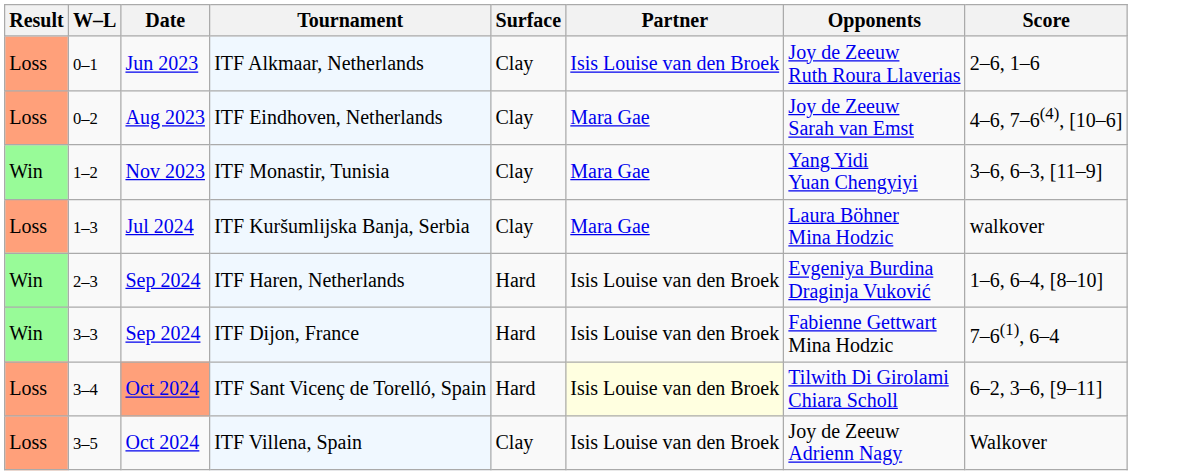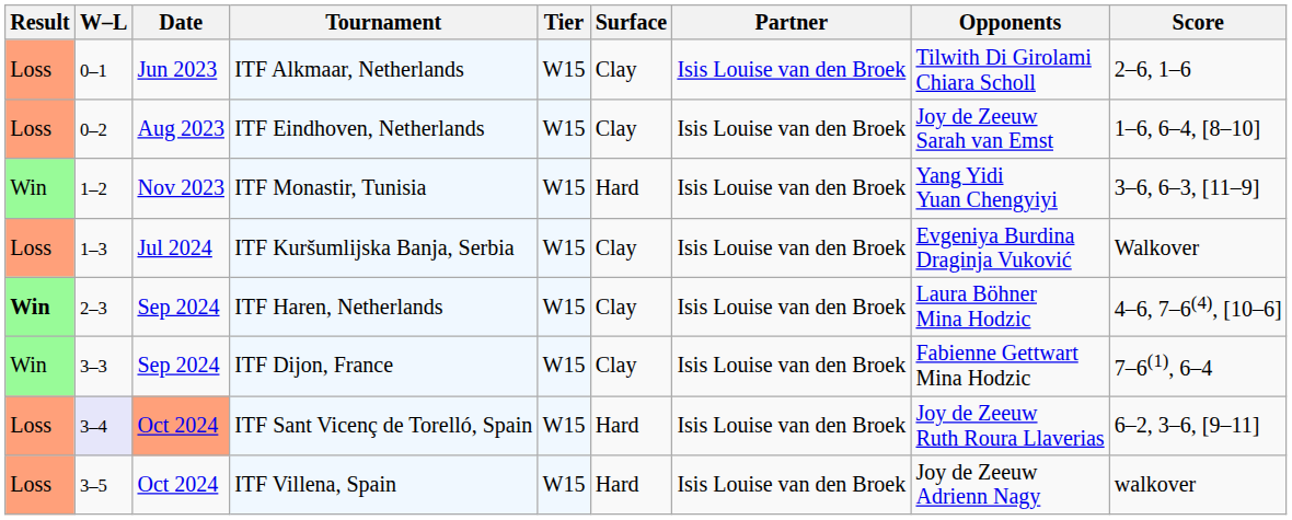 <table class="sortable wikitable">
 <tr>
 <th>Result</th>
 <th class="unsortable">W–L</th>
 <th>Date</th>
 <th>Tournament</th>
+<th>Tier</th>
 <th>Surface</th>
 <th>Partner</th>
 <th>Opponents</th>
 <th class=unsortable>Score</th>
 </tr>
 <tr>
 <td style="background:#ffa07a;">Loss</td>
 <td><small>0–1</small></td>
 <td><a href='#'>Jun 2023</a></td>
 <td style="background:#f0f8ff;">ITF Alkmaar, Netherlands</td>
+<td style="background:#f0f8ff;">W15</td>
 <td>Clay</td>
 <td> <a href='#'>Isis Louise van den Broek</a></td>
-<td> <a href='#'>Joy de Zeeuw</a> <br>  <a href='#'>Ruth Roura Llaverias</a></td>
+<td> <a href='#'>Tilwith Di Girolami</a> <br>  <a href='#'>Chiara Scholl</a></td>
 <td>2–6, 1–6</td>
 </tr>
 <tr>
 <td style="background:#ffa07a;">Loss</td>
 <td><small>0–2</small></td>
 <td><a href='#'>Aug 2023</a></td>
 <td style="background:#f0f8ff;">ITF Eindhoven, Netherlands</td>
+<td style="background:#f0f8ff;">W15</td>
 <td>Clay</td>
-<td> <a href='#'>Mara Gae</a></td>
+<td> Isis Louise van den Broek</td>
 <td> <a href='#'>Joy de Zeeuw</a> <br>  <a href='#'>Sarah van Emst</a></td>
-<td>4–6, 7–6<sup>(4)</sup>, [10–6]</td>
+<td>1–6, 6–4, [8–10]</td>
 </tr>
 <tr>
 <td style="background:#98fb98;">Win</td>
 <td><small>1–2</small></td>
 <td><a href='#'>Nov 2023</a></td>
 <td style="background:#f0f8ff;">ITF Monastir, Tunisia</td>
-<td>Clay</td>
-<td> <a href='#'>Mara Gae</a></td>
+<td style="background:#f0f8ff;">W15</td>
+<td>Hard</td>
+<td> Isis Louise van den Broek</td>
 <td> <a href='#'>Yang Yidi</a> <br>  <a href='#'>Yuan Chengyiyi</a></td>
 <td>3–6, 6–3, [11–9]</td>
 </tr>
 <tr>
 <td style="background:#ffa07a;">Loss</td>
 <td><small>1–3</small></td>
 <td><a href='#'>Jul 2024</a></td>
 <td style="background:#f0f8ff;">ITF Kuršumlijska Banja, Serbia</td>
+<td style="background:#f0f8ff;">W15</td>
 <td>Clay</td>
-<td> <a href='#'>Mara Gae</a></td>
-<td> <a href='#'>Laura Böhner</a> <br>  <a href='#'>Mina Hodzic</a></td>
-<td>walkover</td>
+<td> Isis Louise van den Broek</td>
+<td> <a href='#'>Evgeniya Burdina</a> <br>  <a href='#'>Draginja Vuković</a></td>
+<td>Walkover</td>
 </tr>
 <tr>
-<td style="background:#98fb98;">Win</td>
+<td style="background:#98fb98;"><strong>Win</strong></td>
 <td><small>2–3</small></td>
 <td><a href='#'>Sep 2024</a></td>
 <td style="background:#f0f8ff;">ITF Haren, Netherlands</td>
-<td>Hard</td>
+<td style="background:#f0f8ff;">W15</td>
+<td>Clay</td>
 <td> Isis Louise van den Broek</td>
-<td> <a href='#'>Evgeniya Burdina</a> <br>  <a href='#'>Draginja Vuković</a></td>
-<td>1–6, 6–4, [8–10]</td>
+<td> <a href='#'>Laura Böhner</a> <br>  <a href='#'>Mina Hodzic</a></td>
+<td>4–6, 7–6<sup>(4)</sup>, [10–6]</td>
 </tr>
 <tr>
 <td style="background:#98fb98;">Win</td>
 <td><small>3–3</small></td>
 <td><a href='#'>Sep 2024</a></td>
 <td style="background:#f0f8ff;">ITF Dijon, France</td>
-<td>Hard</td>
+<td style="background:#f0f8ff;">W15</td>
+<td>Clay</td>
 <td> Isis Louise van den Broek</td>
 <td> <a href='#'>Fabienne Gettwart</a> <br>  Mina Hodzic</td>
 <td>7–6<sup>(1)</sup>, 6–4</td>
 </tr>
 <tr>
 <td style="background:#ffa07a;">Loss</td>
-<td><small>3–4</small></td>
+<td style="background: lavender;"><small>3–4</small></td>
 <td style="background: lightsalmon;"><a href='#'>Oct 2024</a></td>
 <td style="background:#f0f8ff;">ITF Sant Vicenç de Torelló, Spain</td>
+<td style="background:#f0f8ff;">W15</td>
 <td>Hard</td>
-<td style="background: lightyellow;"> Isis Louise van den Broek</td>
-<td> <a href='#'>Tilwith Di Girolami</a> <br>  <a href='#'>Chiara Scholl</a></td>
+<td> Isis Louise van den Broek</td>
+<td> <a href='#'>Joy de Zeeuw</a> <br>  <a href='#'>Ruth Roura Llaverias</a></td>
 <td>6–2, 3–6, [9–11]</td>
 </tr>
 <tr>
 <td style="background:#ffa07a;">Loss</td>
 <td><small>3–5</small></td>
 <td><a href='#'>Oct 2024</a></td>
 <td style="background:#f0f8ff;">ITF Villena, Spain</td>
-<td>Clay</td>
+<td style="background:#f0f8ff;">W15</td>
+<td>Hard</td>
 <td> Isis Louise van den Broek</td>
 <td> Joy de Zeeuw <br>  <a href='#'>Adrienn Nagy</a></td>
-<td>Walkover</td>
+<td>walkover</td>
 </tr>
 </table>
